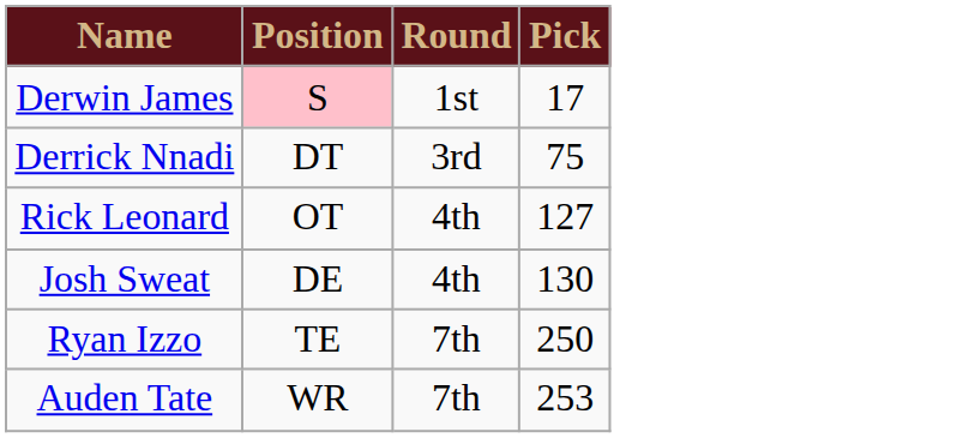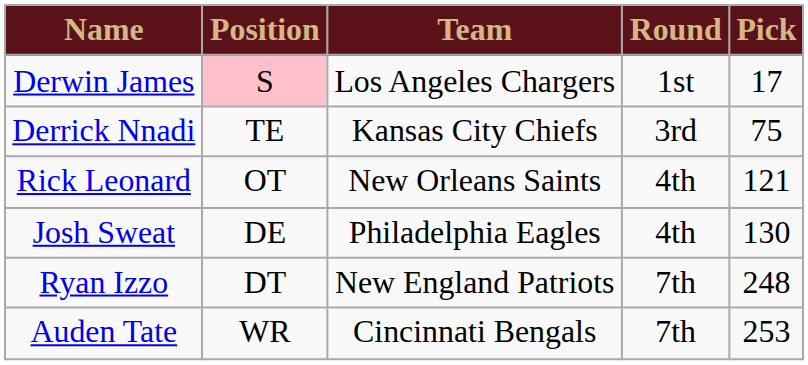 <table class="wikitable" style="text-align: center;">
 <tr>
 <th style="background:#5a1118; color:#d3b787;">Name</th>
 <th style="background:#5a1118; color:#d3b787;">Position</th>
+<th style="background:#5a1118; color:#d3b787;">Team</th>
 <th style="background:#5a1118; color:#d3b787;">Round</th>
 <th style="background:#5a1118; color:#d3b787;">Pick</th>
 </tr>
 <tr>
 <td><a href='#'>Derwin James</a></td>
 <td style="background: pink;">S</td>
+<td>Los Angeles Chargers</td>
 <td>1st</td>
 <td>17</td>
 </tr>
 <tr>
 <td><a href='#'>Derrick Nnadi</a></td>
-<td>DT</td>
+<td>TE</td>
+<td>Kansas City Chiefs</td>
 <td>3rd</td>
 <td>75</td>
 </tr>
 <tr>
 <td><a href='#'>Rick Leonard</a></td>
 <td>OT</td>
+<td>New Orleans Saints</td>
 <td>4th</td>
-<td>127</td>
+<td>121</td>
 </tr>
 <tr>
 <td><a href='#'>Josh Sweat</a></td>
 <td>DE</td>
+<td>Philadelphia Eagles</td>
 <td>4th</td>
 <td>130</td>
 </tr>
 <tr>
 <td><a href='#'>Ryan Izzo</a></td>
-<td>TE</td>
+<td>DT</td>
+<td>New England Patriots</td>
 <td>7th</td>
-<td>250</td>
+<td>248</td>
 </tr>
 <tr>
 <td><a href='#'>Auden Tate</a></td>
 <td>WR</td>
+<td>Cincinnati Bengals</td>
 <td>7th</td>
 <td>253</td>
 </tr>
 </table>
